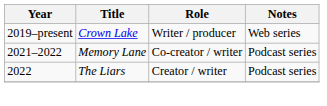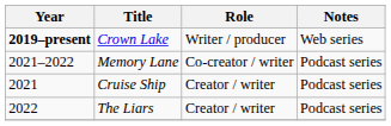 <table class="wikitable sortable">
 <tr>
 <th>Year</th>
 <th>Title</th>
 <th>Role</th>
 <th class="unsortable">Notes</th>
 </tr>
 <tr>
-<td>2019–present</td>
+<td><strong>2019–present</strong></td>
 <td><em><a href='#'>Crown Lake</a></em></td>
 <td>Writer / producer</td>
 <td>Web series</td>
 </tr>
 <tr>
 <td>2021–2022</td>
 <td><em>Memory Lane</em></td>
 <td>Co-creator / writer</td>
 <td>Podcast series</td>
 </tr>
 <tr>
+<td>2021</td>
+<td><em>Cruise Ship</em></td>
+<td>Creator / writer</td>
+<td>Podcast series</td>
+</tr>
+<tr>
 <td>2022</td>
 <td><em>The Liars</em></td>
 <td>Creator / writer</td>
 <td>Podcast series</td>
 </tr>
 <tr>
 </tr>
 </table>
